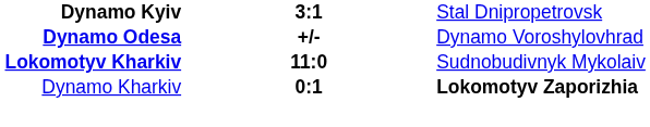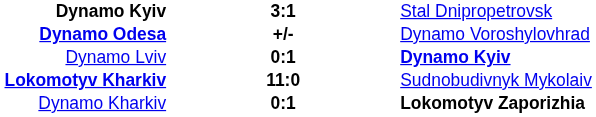 <table width=100% cellspacing=1>
 <tr>
 <th width=20%></th>
 <th width=12%></th>
 <th width=20%></th>
 <th></th>
 </tr>
 <tr style=font-size:90%>
 <td align=right><strong>Dynamo Kyiv</strong></td>
 <td align=center><strong>3:1</strong></td>
 <td><a href='#'>Stal Dnipropetrovsk</a></td>
 <td align=center></td>
 </tr>
 <tr style=font-size:90%>
 <td align=right><strong><a href='#'>Dynamo Odesa</a></strong></td>
 <td align=center><strong>+/-</strong></td>
 <td><a href='#'>Dynamo Voroshylovhrad</a></td>
 <td align=center></td>
 </tr>
 <tr style=font-size:90%>
+<td align=right><a href='#'>Dynamo Lviv</a></td>
+<td align=center><strong>0:1</strong></td>
+<td><strong><a href='#'>Dynamo Kyiv</a></strong></td>
+<td align=center></td>
+</tr>
+<tr style=font-size:90%>
 <td align=right><strong><a href='#'>Lokomotyv Kharkiv</a></strong></td>
 <td align=center><strong>11:0</strong></td>
 <td><a href='#'>Sudnobudivnyk Mykolaiv</a></td>
 <td align=center></td>
 </tr>
 <tr style=font-size:90%>
 <td align=right><a href='#'>Dynamo Kharkiv</a></td>
 <td align=center><strong>0:1</strong></td>
 <td><strong>Lokomotyv Zaporizhia</strong></td>
 <td align=center></td>
 </tr>
 </table>
